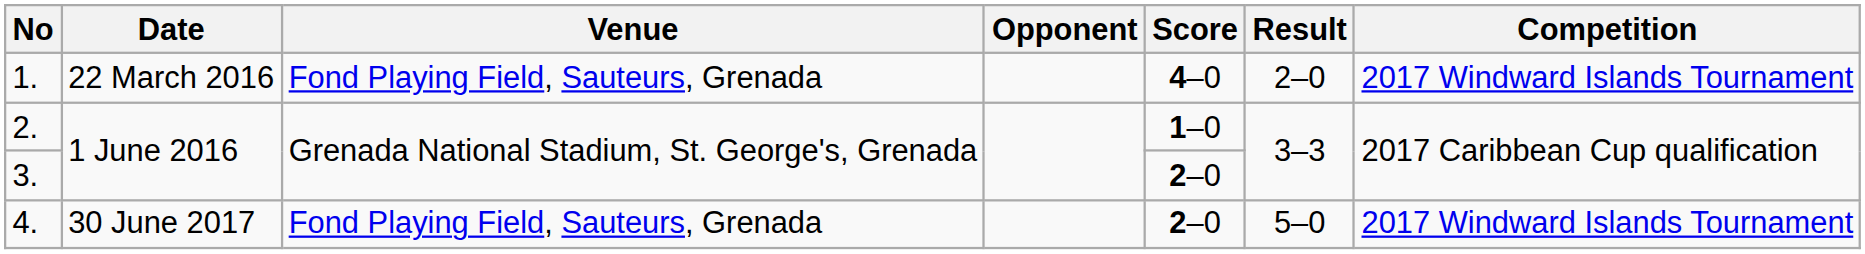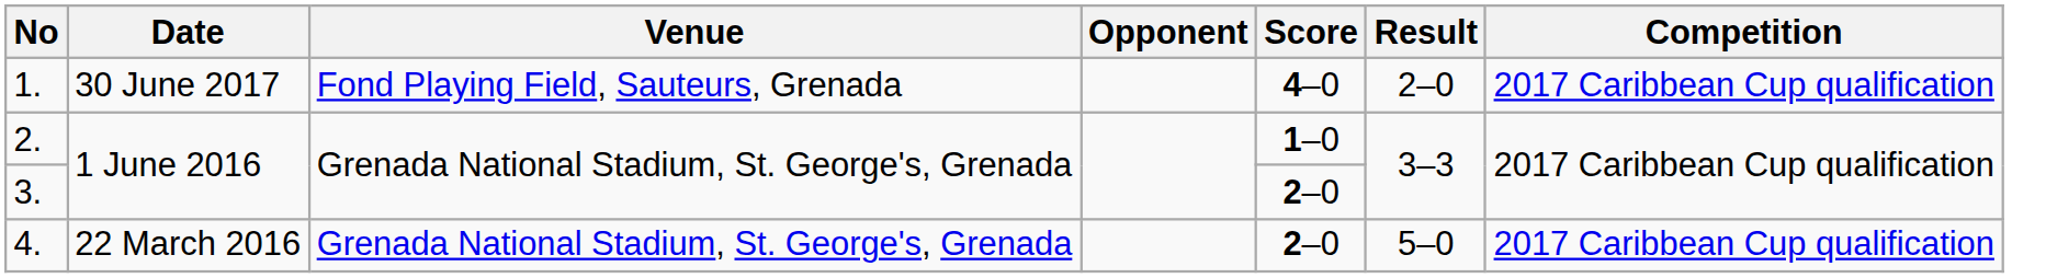 <table class="wikitable" style="font-size:85%;">
 <tr>
 <th>No</th>
 <th>Date</th>
 <th>Venue</th>
 <th>Opponent</th>
 <th>Score</th>
 <th>Result</th>
 <th>Competition</th>
 </tr>
 <tr>
 <td>1.</td>
-<td>22 March 2016</td>
+<td>30 June 2017</td>
 <td><a href='#'>Fond Playing Field</a>, <a href='#'>Sauteurs</a>, Grenada</td>
 <td></td>
 <td align=center><strong>4</strong>–0</td>
 <td align=center>2–0</td>
-<td><a href='#'>2017 Windward Islands Tournament</a></td>
+<td><a href='#'>2017 Caribbean Cup qualification</a></td>
 </tr>
 <tr>
 <td>2.</td>
 <td rowspan="2">1 June 2016</td>
 <td rowspan="2">Grenada National Stadium, St. George's, Grenada</td>
 <td rowspan="2"></td>
 <td align=center><strong>1</strong>–0</td>
 <td rowspan="2" style="text-align:center">3–3</td>
 <td rowspan="2">2017 Caribbean Cup qualification</td>
 </tr>
 <tr>
 <td>3.</td>
 <td align=center><strong>2</strong>–0</td>
 </tr>
 <tr>
 <td>4.</td>
-<td>30 June 2017</td>
-<td><a href='#'>Fond Playing Field</a>, <a href='#'>Sauteurs</a>, Grenada</td>
+<td>22 March 2016</td>
+<td><a href='#'>Grenada National Stadium</a>, <a href='#'>St. George's</a>, <a href='#'>Grenada</a></td>
 <td></td>
 <td align=center><strong>2</strong>–0</td>
 <td align=center>5–0</td>
-<td><a href='#'>2017 Windward Islands Tournament</a></td>
+<td><a href='#'>2017 Caribbean Cup qualification</a></td>
 </tr>
 </table>
